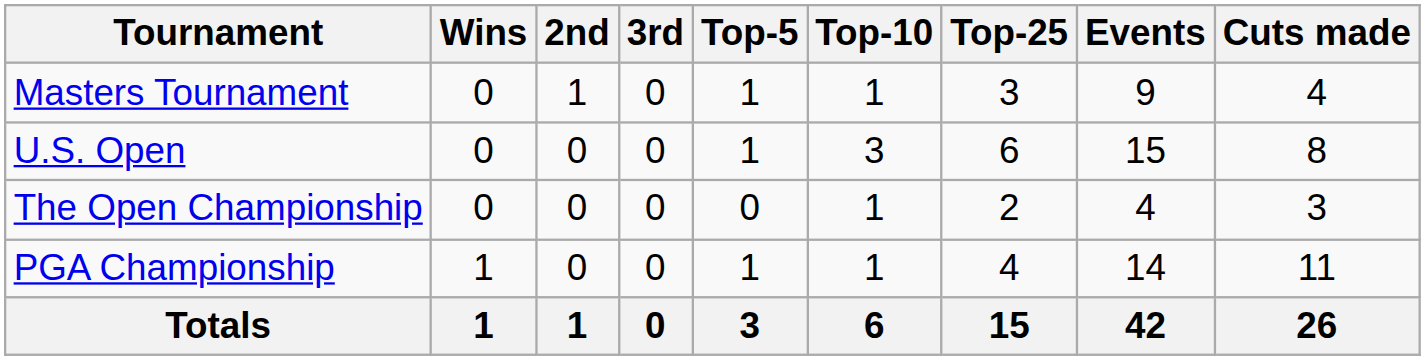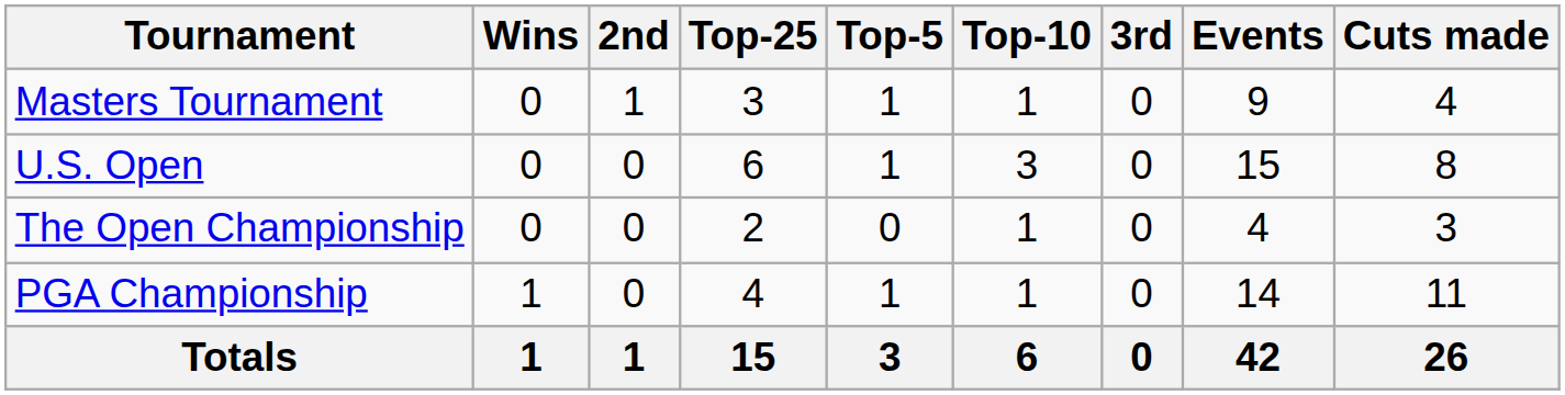 <table class=wikitable style=text-align:center>
 <tr>
 <th>Tournament</th>
 <th>Wins</th>
 <th>2nd</th>
-<th>3rd</th>
+<th>Top-25</th>
 <th>Top-5</th>
 <th>Top-10</th>
-<th>Top-25</th>
+<th>3rd</th>
 <th>Events</th>
 <th>Cuts made</th>
 </tr>
 <tr>
 <td align=left><a href='#'>Masters Tournament</a></td>
 <td>0</td>
 <td>1</td>
-<td>0</td>
+<td>3</td>
 <td>1</td>
 <td>1</td>
-<td>3</td>
+<td>0</td>
 <td>9</td>
 <td>4</td>
 </tr>
 <tr>
 <td align=left><a href='#'>U.S. Open</a></td>
 <td>0</td>
 <td>0</td>
-<td>0</td>
+<td>6</td>
 <td>1</td>
 <td>3</td>
-<td>6</td>
+<td>0</td>
 <td>15</td>
 <td>8</td>
 </tr>
 <tr>
 <td align=left><a href='#'>The Open Championship</a></td>
 <td>0</td>
 <td>0</td>
-<td>0</td>
+<td>2</td>
 <td>0</td>
 <td>1</td>
-<td>2</td>
+<td>0</td>
 <td>4</td>
 <td>3</td>
 </tr>
 <tr>
 <td align=left><a href='#'>PGA Championship</a></td>
 <td>1</td>
 <td>0</td>
-<td>0</td>
+<td>4</td>
 <td>1</td>
 <td>1</td>
-<td>4</td>
+<td>0</td>
 <td>14</td>
 <td>11</td>
 </tr>
 <tr>
 <th>Totals</th>
 <th>1</th>
 <th>1</th>
-<th>0</th>
+<th>15</th>
 <th>3</th>
 <th>6</th>
-<th>15</th>
+<th>0</th>
 <th>42</th>
 <th>26</th>
 </tr>
 </table>
